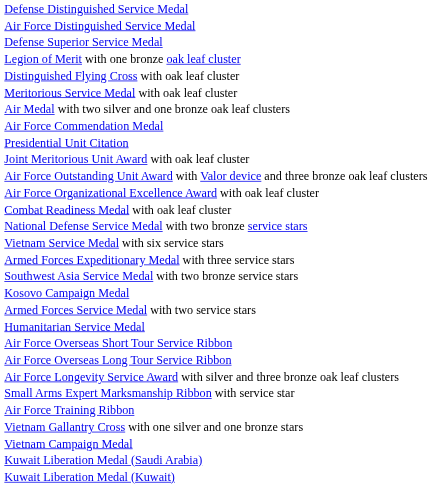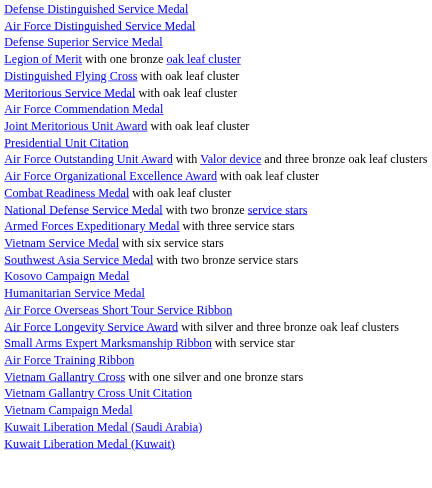 <table>
 <tr>
 <td></td>
 <td><a href='#'>Defense Distinguished Service Medal</a></td>
 </tr>
 <tr>
 <td></td>
 <td><a href='#'>Air Force Distinguished Service Medal</a></td>
 </tr>
 <tr>
 <td></td>
 <td><a href='#'>Defense Superior Service Medal</a></td>
 </tr>
 <tr>
 <td></td>
 <td><a href='#'>Legion of Merit</a> with one bronze <a href='#'>oak leaf cluster</a></td>
 </tr>
 <tr>
 <td></td>
 <td><a href='#'>Distinguished Flying Cross</a> with oak leaf cluster</td>
 </tr>
 <tr>
 <td></td>
 <td><a href='#'>Meritorious Service Medal</a> with oak leaf cluster</td>
 </tr>
 <tr>
-<td><span></span><span></span><span></span></td>
-<td><a href='#'>Air Medal</a> with two silver and one bronze oak leaf clusters</td>
-</tr>
-<tr>
 <td></td>
 <td><a href='#'>Air Force Commendation Medal</a></td>
 </tr>
 <tr>
 <td></td>
-<td><a href='#'>Presidential Unit Citation</a></td>
+<td><a href='#'>Joint Meritorious Unit Award</a> with oak leaf cluster</td>
 </tr>
 <tr>
 <td></td>
-<td><a href='#'>Joint Meritorious Unit Award</a> with oak leaf cluster</td>
+<td><a href='#'>Presidential Unit Citation</a></td>
 </tr>
 <tr>
 <td><span></span><span></span><span></span><span></span></td>
 <td><a href='#'>Air Force Outstanding Unit Award</a> with <a href='#'>Valor device</a> and three bronze oak leaf clusters</td>
 </tr>
 <tr>
 <td></td>
 <td><a href='#'>Air Force Organizational Excellence Award</a> with oak leaf cluster</td>
 </tr>
 <tr>
 <td></td>
 <td><a href='#'>Combat Readiness Medal</a> with oak leaf cluster</td>
 </tr>
 <tr>
 <td></td>
 <td><a href='#'>National Defense Service Medal</a> with two bronze <a href='#'>service stars</a></td>
 </tr>
 <tr>
 <td></td>
-<td><a href='#'>Vietnam Service Medal</a> with six service stars</td>
+<td><a href='#'>Armed Forces Expeditionary Medal</a> with three service stars</td>
 </tr>
 <tr>
 <td></td>
-<td><a href='#'>Armed Forces Expeditionary Medal</a> with three service stars</td>
+<td><a href='#'>Vietnam Service Medal</a> with six service stars</td>
 </tr>
 <tr>
 <td></td>
 <td><a href='#'>Southwest Asia Service Medal</a> with two bronze service stars</td>
 </tr>
 <tr>
 <td></td>
 <td><a href='#'>Kosovo Campaign Medal</a></td>
 </tr>
 <tr>
 <td></td>
-<td><a href='#'>Armed Forces Service Medal</a> with two service stars</td>
-</tr>
-<tr>
-<td></td>
 <td><a href='#'>Humanitarian Service Medal</a></td>
 </tr>
 <tr>
 <td></td>
 <td><a href='#'>Air Force Overseas Short Tour Service Ribbon</a></td>
-</tr>
-<tr>
-<td></td>
-<td><a href='#'>Air Force Overseas Long Tour Service Ribbon</a></td>
 </tr>
 <tr>
 <td></td>
 <td><a href='#'>Air Force Longevity Service Award</a> with silver and three bronze oak leaf clusters</td>
 </tr>
 <tr>
 <td></td>
 <td><a href='#'>Small Arms Expert Marksmanship Ribbon</a> with service star</td>
 </tr>
 <tr>
 <td></td>
 <td><a href='#'>Air Force Training Ribbon</a></td>
 </tr>
 <tr>
 <td><span></span><span></span></td>
 <td><a href='#'>Vietnam Gallantry Cross</a> with one silver and one bronze stars</td>
 </tr>
 <tr>
 <td></td>
+<td><a href='#'>Vietnam Gallantry Cross Unit Citation</a></td>
+</tr>
+<tr>
+<td></td>
 <td><a href='#'>Vietnam Campaign Medal</a></td>
 </tr>
 <tr>
 <td></td>
 <td><a href='#'>Kuwait Liberation Medal (Saudi Arabia)</a></td>
 </tr>
 <tr>
 <td></td>
 <td><a href='#'>Kuwait Liberation Medal (Kuwait)</a></td>
 </tr>
 </table>
